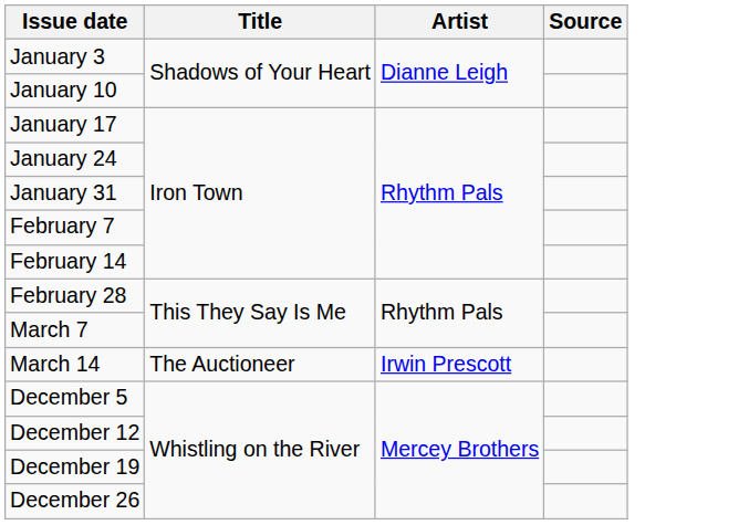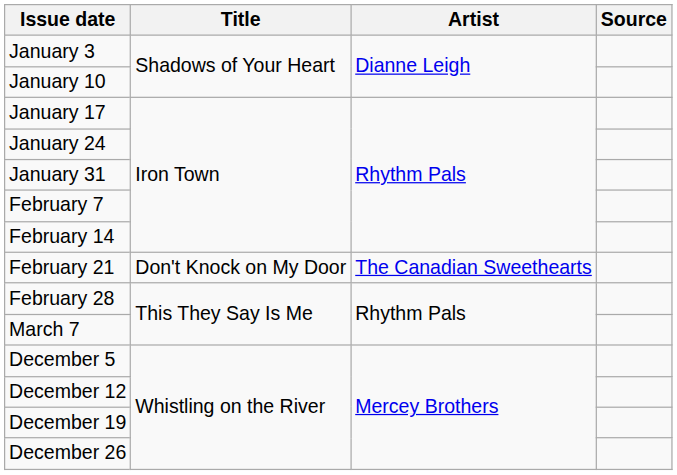 <table class="wikitable">
 <tr>
 <th>Issue date</th>
 <th>Title</th>
 <th>Artist</th>
 <th>Source</th>
 </tr>
 <tr>
 <td>January 3</td>
 <td rowspan=2>Shadows of Your Heart</td>
 <td rowspan=2><a href='#'>Dianne Leigh</a></td>
 <td></td>
 </tr>
 <tr>
 <td>January 10</td>
 <td></td>
 </tr>
 <tr>
 <td>January 17</td>
 <td rowspan=5>Iron Town</td>
 <td rowspan=5><a href='#'>Rhythm Pals</a></td>
 <td></td>
 </tr>
 <tr>
 <td>January 24</td>
 <td></td>
 </tr>
 <tr>
 <td>January 31</td>
 <td></td>
 </tr>
 <tr>
 <td>February 7</td>
 <td></td>
 </tr>
 <tr>
 <td>February 14</td>
 <td></td>
 </tr>
 <tr>
+<td>February 21</td>
+<td>Don't Knock on My Door</td>
+<td><a href='#'>The Canadian Sweethearts</a></td>
+<td></td>
+</tr>
+<tr>
 <td>February 28</td>
 <td rowspan=2>This They Say Is Me</td>
 <td rowspan=2>Rhythm Pals</td>
 <td></td>
 </tr>
 <tr>
 <td>March 7</td>
-<td></td>
-</tr>
-<tr>
-<td>March 14</td>
-<td>The Auctioneer</td>
-<td><a href='#'>Irwin Prescott</a></td>
 <td></td>
 </tr>
 <tr>
 <td>December 5</td>
 <td rowspan=4>Whistling on the River</td>
 <td rowspan=4><a href='#'>Mercey Brothers</a></td>
 <td></td>
 </tr>
 <tr>
 <td>December 12</td>
 <td></td>
 </tr>
 <tr>
 <td>December 19</td>
 <td></td>
 </tr>
 <tr>
 <td>December 26</td>
 <td></td>
 </tr>
 </table>
